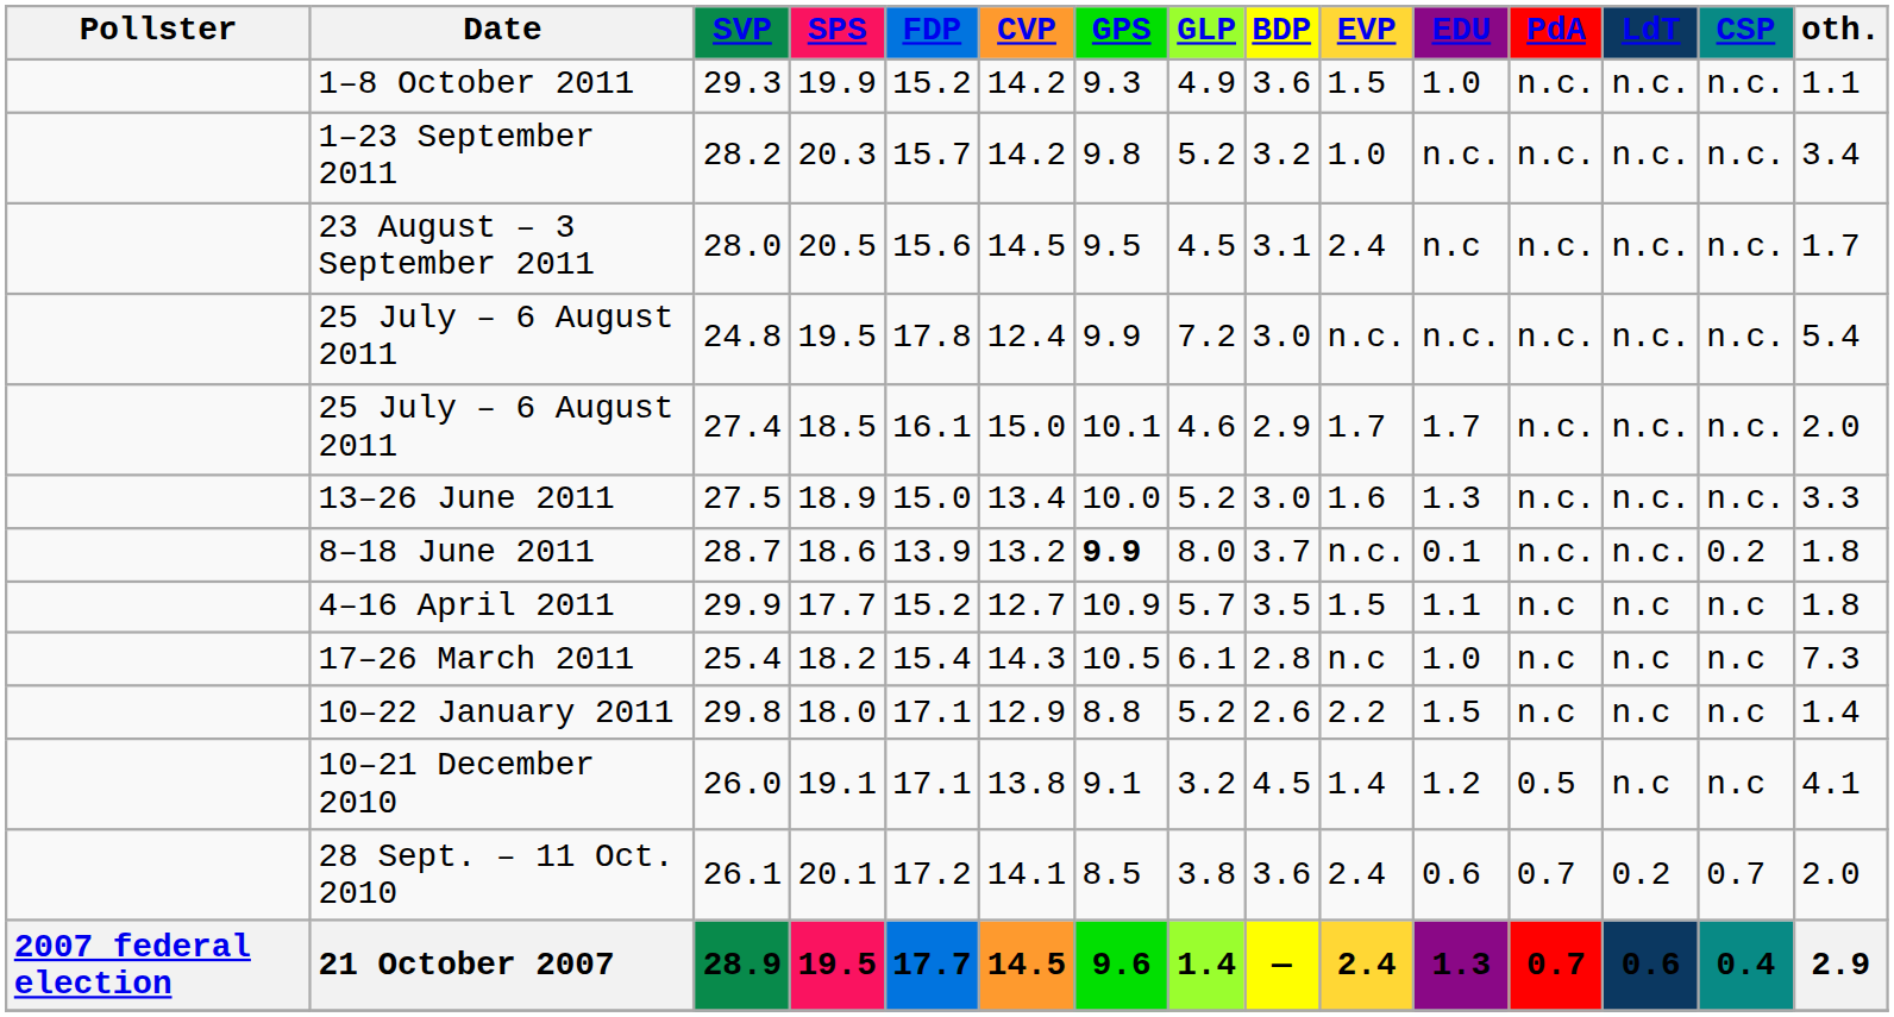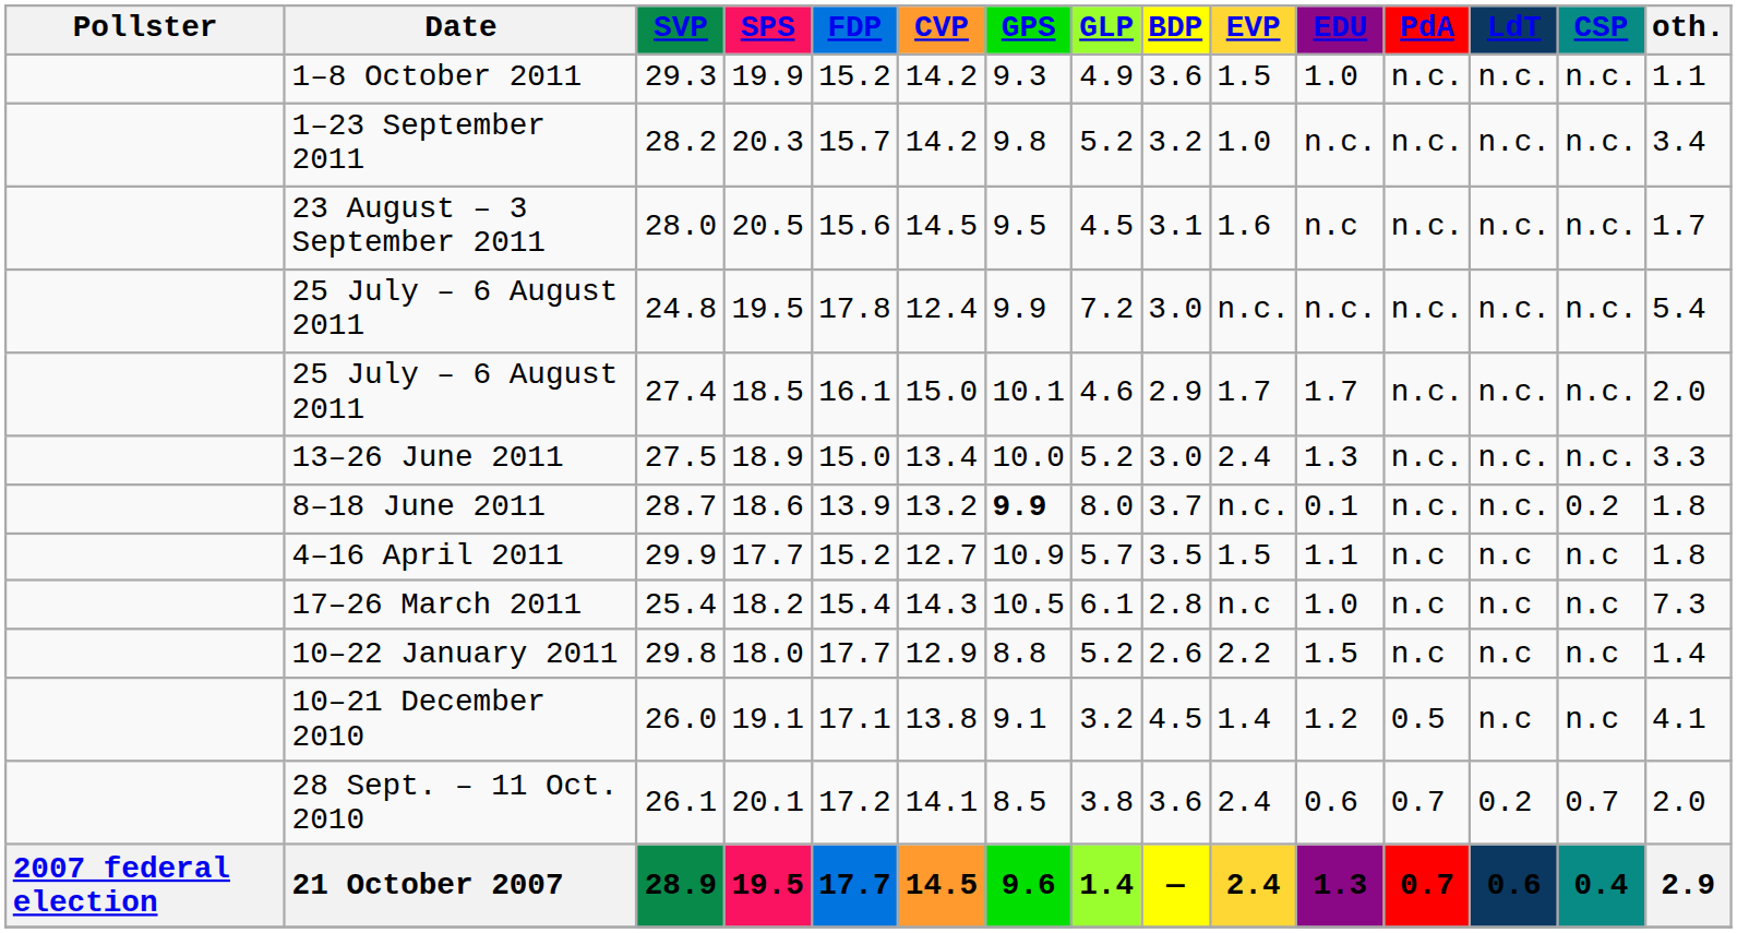 <table class="wikitable" width="80%" style="font-size: 95%; width=50%;">
 <tr>
 <th>Pollster</th>
 <th>Date</th>
 <th style="background-color:#088A4B"><a href='#'><span>SVP</span></a></th>
 <th style="background-color:#FA1360"><a href='#'><span>SPS</span></a></th>
 <th style="background-color:#0174DF"><a href='#'><span>FDP</span></a></th>
 <th style="background-color:#FE9A2E"><a href='#'><span>CVP</span></a></th>
 <th style="background-color:#01DF01"><a href='#'><span>GPS</span></a></th>
 <th style="background-color:#9AFE2E"><a href='#'><span>GLP</span></a></th>
 <th style="background-color:#FFFF00"><a href='#'><span>BDP</span></a></th>
 <th style="background-color:#FFD735"><a href='#'><span>EVP</span></a></th>
 <th style="background-color:#8A0886"><a href='#'><span>EDU</span></a></th>
 <th style="background-color:#FF0000"><a href='#'><span>PdA</span></a></th>
 <th style="background-color:#0B3861"><a href='#'><span>LdT</span></a></th>
 <th style="background-color:#088A85"><a href='#'><span>CSP</span></a></th>
 <th>oth.</th>
 </tr>
 <tr>
 <td></td>
 <td>1–8 October 2011</td>
 <td>29.3</td>
 <td>19.9</td>
 <td>15.2</td>
 <td>14.2</td>
 <td>9.3</td>
 <td>4.9</td>
 <td>3.6</td>
 <td>1.5</td>
 <td>1.0</td>
 <td>n.c.</td>
 <td>n.c.</td>
 <td>n.c.</td>
 <td>1.1</td>
 </tr>
 <tr>
 <td></td>
 <td>1–23 September 2011</td>
 <td>28.2</td>
 <td>20.3</td>
 <td>15.7</td>
 <td>14.2</td>
 <td>9.8</td>
 <td>5.2</td>
 <td>3.2</td>
 <td>1.0</td>
 <td>n.c.</td>
 <td>n.c.</td>
 <td>n.c.</td>
 <td>n.c.</td>
 <td>3.4</td>
 </tr>
 <tr>
 <td></td>
 <td>23 August – 3 September 2011</td>
 <td>28.0</td>
 <td>20.5</td>
 <td>15.6</td>
 <td>14.5</td>
 <td>9.5</td>
 <td>4.5</td>
 <td>3.1</td>
-<td>2.4</td>
+<td>1.6</td>
 <td>n.c</td>
 <td>n.c.</td>
 <td>n.c.</td>
 <td>n.c.</td>
 <td>1.7</td>
 </tr>
 <tr>
 <td></td>
 <td>25 July – 6 August 2011</td>
 <td>24.8</td>
 <td>19.5</td>
 <td>17.8</td>
 <td>12.4</td>
 <td>9.9</td>
 <td>7.2</td>
 <td>3.0</td>
 <td>n.c.</td>
 <td>n.c.</td>
 <td>n.c.</td>
 <td>n.c.</td>
 <td>n.c.</td>
 <td>5.4</td>
 </tr>
 <tr>
 <td></td>
 <td>25 July – 6 August 2011</td>
 <td>27.4</td>
 <td>18.5</td>
 <td>16.1</td>
 <td>15.0</td>
 <td>10.1</td>
 <td>4.6</td>
 <td>2.9</td>
 <td>1.7</td>
 <td>1.7</td>
 <td>n.c.</td>
 <td>n.c.</td>
 <td>n.c.</td>
 <td>2.0</td>
 </tr>
 <tr>
 <td></td>
 <td>13–26 June 2011</td>
 <td>27.5</td>
 <td>18.9</td>
 <td>15.0</td>
 <td>13.4</td>
 <td>10.0</td>
 <td>5.2</td>
 <td>3.0</td>
-<td>1.6</td>
+<td>2.4</td>
 <td>1.3</td>
 <td>n.c.</td>
 <td>n.c.</td>
 <td>n.c.</td>
 <td>3.3</td>
 </tr>
 <tr>
 <td></td>
 <td>8–18 June 2011</td>
 <td>28.7</td>
 <td>18.6</td>
 <td>13.9</td>
 <td>13.2</td>
 <td><strong>9.9</strong></td>
 <td>8.0</td>
 <td>3.7</td>
 <td>n.c.</td>
 <td>0.1</td>
 <td>n.c.</td>
 <td>n.c.</td>
 <td>0.2</td>
 <td>1.8</td>
 </tr>
 <tr>
 <td></td>
 <td>4–16 April 2011</td>
 <td>29.9</td>
 <td>17.7</td>
 <td>15.2</td>
 <td>12.7</td>
 <td>10.9</td>
 <td>5.7</td>
 <td>3.5</td>
 <td>1.5</td>
 <td>1.1</td>
 <td>n.c</td>
 <td>n.c</td>
 <td>n.c</td>
 <td>1.8</td>
 </tr>
 <tr>
 <td></td>
 <td>17–26 March 2011</td>
 <td>25.4</td>
 <td>18.2</td>
 <td>15.4</td>
 <td>14.3</td>
 <td>10.5</td>
 <td>6.1</td>
 <td>2.8</td>
 <td>n.c</td>
 <td>1.0</td>
 <td>n.c</td>
 <td>n.c</td>
 <td>n.c</td>
 <td>7.3</td>
 </tr>
 <tr>
 <td></td>
 <td>10–22 January 2011</td>
 <td>29.8</td>
 <td>18.0</td>
-<td>17.1</td>
+<td>17.7</td>
 <td>12.9</td>
 <td>8.8</td>
 <td>5.2</td>
 <td>2.6</td>
 <td>2.2</td>
 <td>1.5</td>
 <td>n.c</td>
 <td>n.c</td>
 <td>n.c</td>
 <td>1.4</td>
 </tr>
 <tr>
 <td></td>
 <td>10–21 December 2010</td>
 <td>26.0</td>
 <td>19.1</td>
 <td>17.1</td>
 <td>13.8</td>
 <td>9.1</td>
 <td>3.2</td>
 <td>4.5</td>
 <td>1.4</td>
 <td>1.2</td>
 <td>0.5</td>
 <td>n.c</td>
 <td>n.c</td>
 <td>4.1</td>
 </tr>
 <tr>
 <td></td>
 <td>28 Sept. – 11 Oct. 2010</td>
 <td>26.1</td>
 <td>20.1</td>
 <td>17.2</td>
 <td>14.1</td>
 <td>8.5</td>
 <td>3.8</td>
 <td>3.6</td>
 <td>2.4</td>
 <td>0.6</td>
 <td>0.7</td>
 <td>0.2</td>
 <td>0.7</td>
 <td>2.0</td>
 </tr>
 <tr>
 <th style="text-align:left;"><a href='#'>2007 federal election</a></th>
 <th style="text-align:left;">21 October 2007</th>
 <th style="background-color:#088A4B"><span>28.9</span></th>
 <th style="background-color:#FA1360"><span>19.5</span></th>
 <th style="background-color:#0174DF"><span>17.7</span></th>
 <th style="background-color:#FE9A2E"><span>14.5</span></th>
 <th style="background-color:#01DF01"><span>9.6</span></th>
 <th style="background-color:#9AFE2E"><span>1.4</span></th>
 <th style="background-color:#FFFF00"><span>—</span></th>
 <th style="background-color:#FFD735"><span>2.4</span></th>
 <th style="background-color:#8A0886"><span>1.3</span></th>
 <th style="background-color:#FF0000"><span>0.7</span></th>
 <th style="background-color:#0B3861"><span>0.6</span></th>
 <th style="background-color:#088A85"><span>0.4</span></th>
 <th>2.9</th>
 </tr>
 <tr>
 </tr>
 </table>
